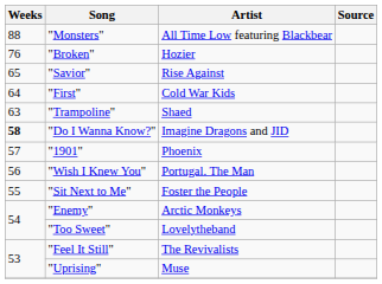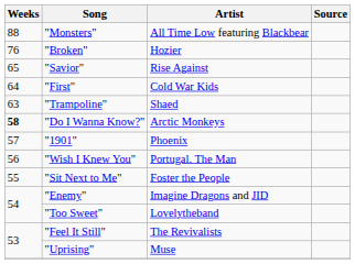 <table class="wikitable">
 <tr>
 <th>Weeks</th>
 <th>Song</th>
 <th>Artist</th>
 <th>Source</th>
 </tr>
 <tr>
 <td>88</td>
 <td>"<a href='#'>Monsters</a>"</td>
 <td><a href='#'>All Time Low</a> featuring <a href='#'>Blackbear</a></td>
 <td></td>
 </tr>
 <tr>
 <td>76</td>
 <td>"<a href='#'>Broken</a>"</td>
 <td><a href='#'>Hozier</a></td>
 <td></td>
 </tr>
 <tr>
 <td>65</td>
 <td>"<a href='#'>Savior</a>"</td>
 <td><a href='#'>Rise Against</a></td>
 <td></td>
 </tr>
 <tr>
 <td>64</td>
 <td>"<a href='#'>First</a>"</td>
 <td><a href='#'>Cold War Kids</a></td>
 <td></td>
 </tr>
 <tr>
 <td>63</td>
 <td>"<a href='#'>Trampoline</a>"</td>
 <td><a href='#'>Shaed</a></td>
 <td></td>
 </tr>
 <tr>
 <td><strong>58</strong></td>
 <td>"<a href='#'>Do I Wanna Know?</a>"</td>
-<td><a href='#'>Imagine Dragons</a> and <a href='#'>JID</a></td>
+<td><a href='#'>Arctic Monkeys</a></td>
 <td></td>
 </tr>
 <tr>
 <td>57</td>
 <td>"<a href='#'>1901</a>"</td>
 <td><a href='#'>Phoenix</a></td>
 <td></td>
 </tr>
 <tr>
 <td>56</td>
 <td>"<a href='#'>Wish I Knew You</a>"</td>
 <td><a href='#'>Portugal. The Man</a></td>
 <td></td>
 </tr>
 <tr>
 <td>55</td>
 <td>"<a href='#'>Sit Next to Me</a>"</td>
 <td><a href='#'>Foster the People</a></td>
 <td></td>
 </tr>
 <tr>
 <td rowspan="2">54</td>
 <td>"<a href='#'>Enemy</a>"</td>
-<td><a href='#'>Arctic Monkeys</a></td>
+<td><a href='#'>Imagine Dragons</a> and <a href='#'>JID</a></td>
 <td></td>
 </tr>
 <tr>
 <td>"<a href='#'>Too Sweet</a>"</td>
 <td><a href='#'>Lovelytheband</a></td>
 <td></td>
 </tr>
 <tr>
 <td rowspan="2">53</td>
 <td>"<a href='#'>Feel It Still</a>"</td>
 <td><a href='#'>The Revivalists</a></td>
 <td></td>
 </tr>
 <tr>
 <td>"<a href='#'>Uprising</a>"</td>
 <td><a href='#'>Muse</a></td>
 <td></td>
 </tr>
 <tr>
 </tr>
 </table>
